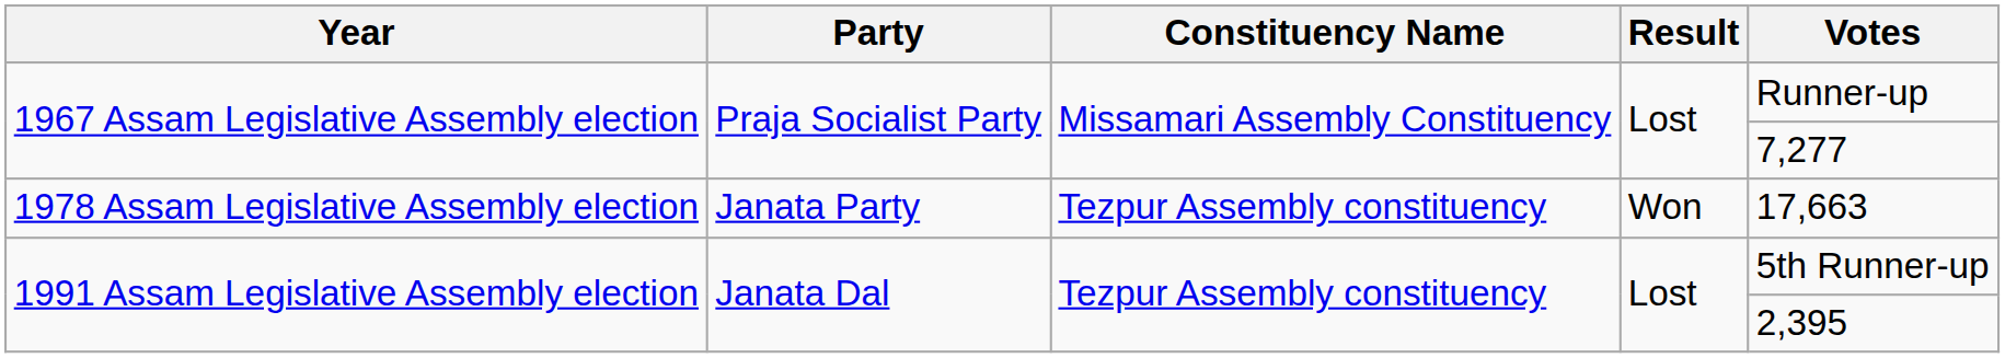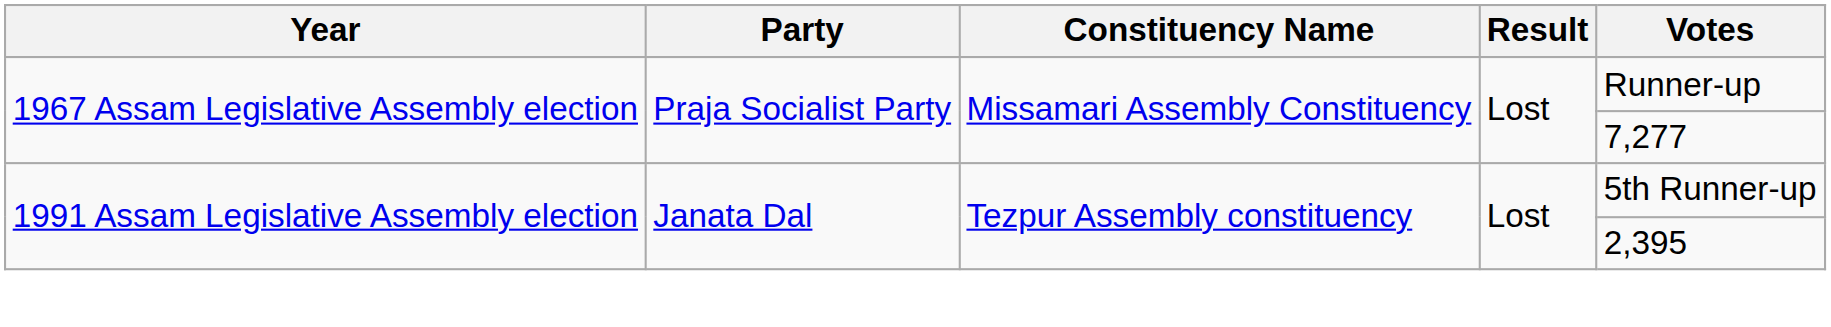 <table class="wikitable">
 <tr>
 <th>Year</th>
 <th>Party</th>
 <th>Constituency Name</th>
 <th>Result</th>
 <th>Votes</th>
 </tr>
 <tr>
 <td rowspan="2"><a href='#'>1967 Assam Legislative Assembly election</a></td>
 <td rowspan="2"><a href='#'>Praja Socialist Party</a></td>
 <td rowspan="2"><a href='#'>Missamari Assembly Constituency</a></td>
 <td rowspan="2">Lost</td>
 <td>Runner-up</td>
 </tr>
 <tr>
 <td>7,277</td>
 </tr>
 <tr>
-<td><a href='#'>1978 Assam Legislative Assembly election</a></td>
-<td><a href='#'>Janata Party</a></td>
-<td><a href='#'>Tezpur Assembly constituency</a></td>
-<td>Won</td>
-<td>17,663</td>
-</tr>
-<tr>
 <td rowspan="2"><a href='#'>1991 Assam Legislative Assembly election</a></td>
 <td rowspan="2"><a href='#'>Janata Dal</a></td>
 <td rowspan="2"><a href='#'>Tezpur Assembly constituency</a></td>
 <td rowspan="2">Lost</td>
 <td>5th Runner-up</td>
 </tr>
 <tr>
 <td>2,395</td>
 </tr>
 </table>
